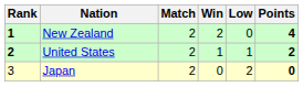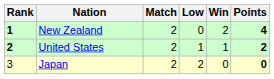 <table class="wikitable">
 <tr>
 <th width=20>Rank</th>
 <th width=150>Nation</th>
 <th width=20>Match</th>
+<th width=20>Low</th>
 <th width=20>Win</th>
-<th width=20>Low</th>
 <th width=20>Points</th>
 </tr>
 <tr align="right" style="background:#ccffcc;">
 <td align="left"><strong>1</strong></td>
 <td align="left"> <a href='#'>New Zealand</a></td>
 <td>2</td>
+<td>0</td>
 <td>2</td>
-<td>0</td>
 <td><strong>4</strong></td>
 </tr>
 <tr align="right" style="background:#ccffcc;">
 <td align="left"><strong>2</strong></td>
 <td align="left"> <a href='#'>United States</a></td>
 <td>2</td>
 <td>1</td>
 <td>1</td>
 <td><strong>2</strong></td>
 </tr>
 <tr align="right" style="background:#ffffcc;">
 <td align="left">3</td>
 <td align="left"> <a href='#'>Japan</a></td>
 <td>2</td>
+<td>2</td>
 <td>0</td>
-<td>2</td>
 <td><strong>0</strong></td>
 </tr>
 </table>
